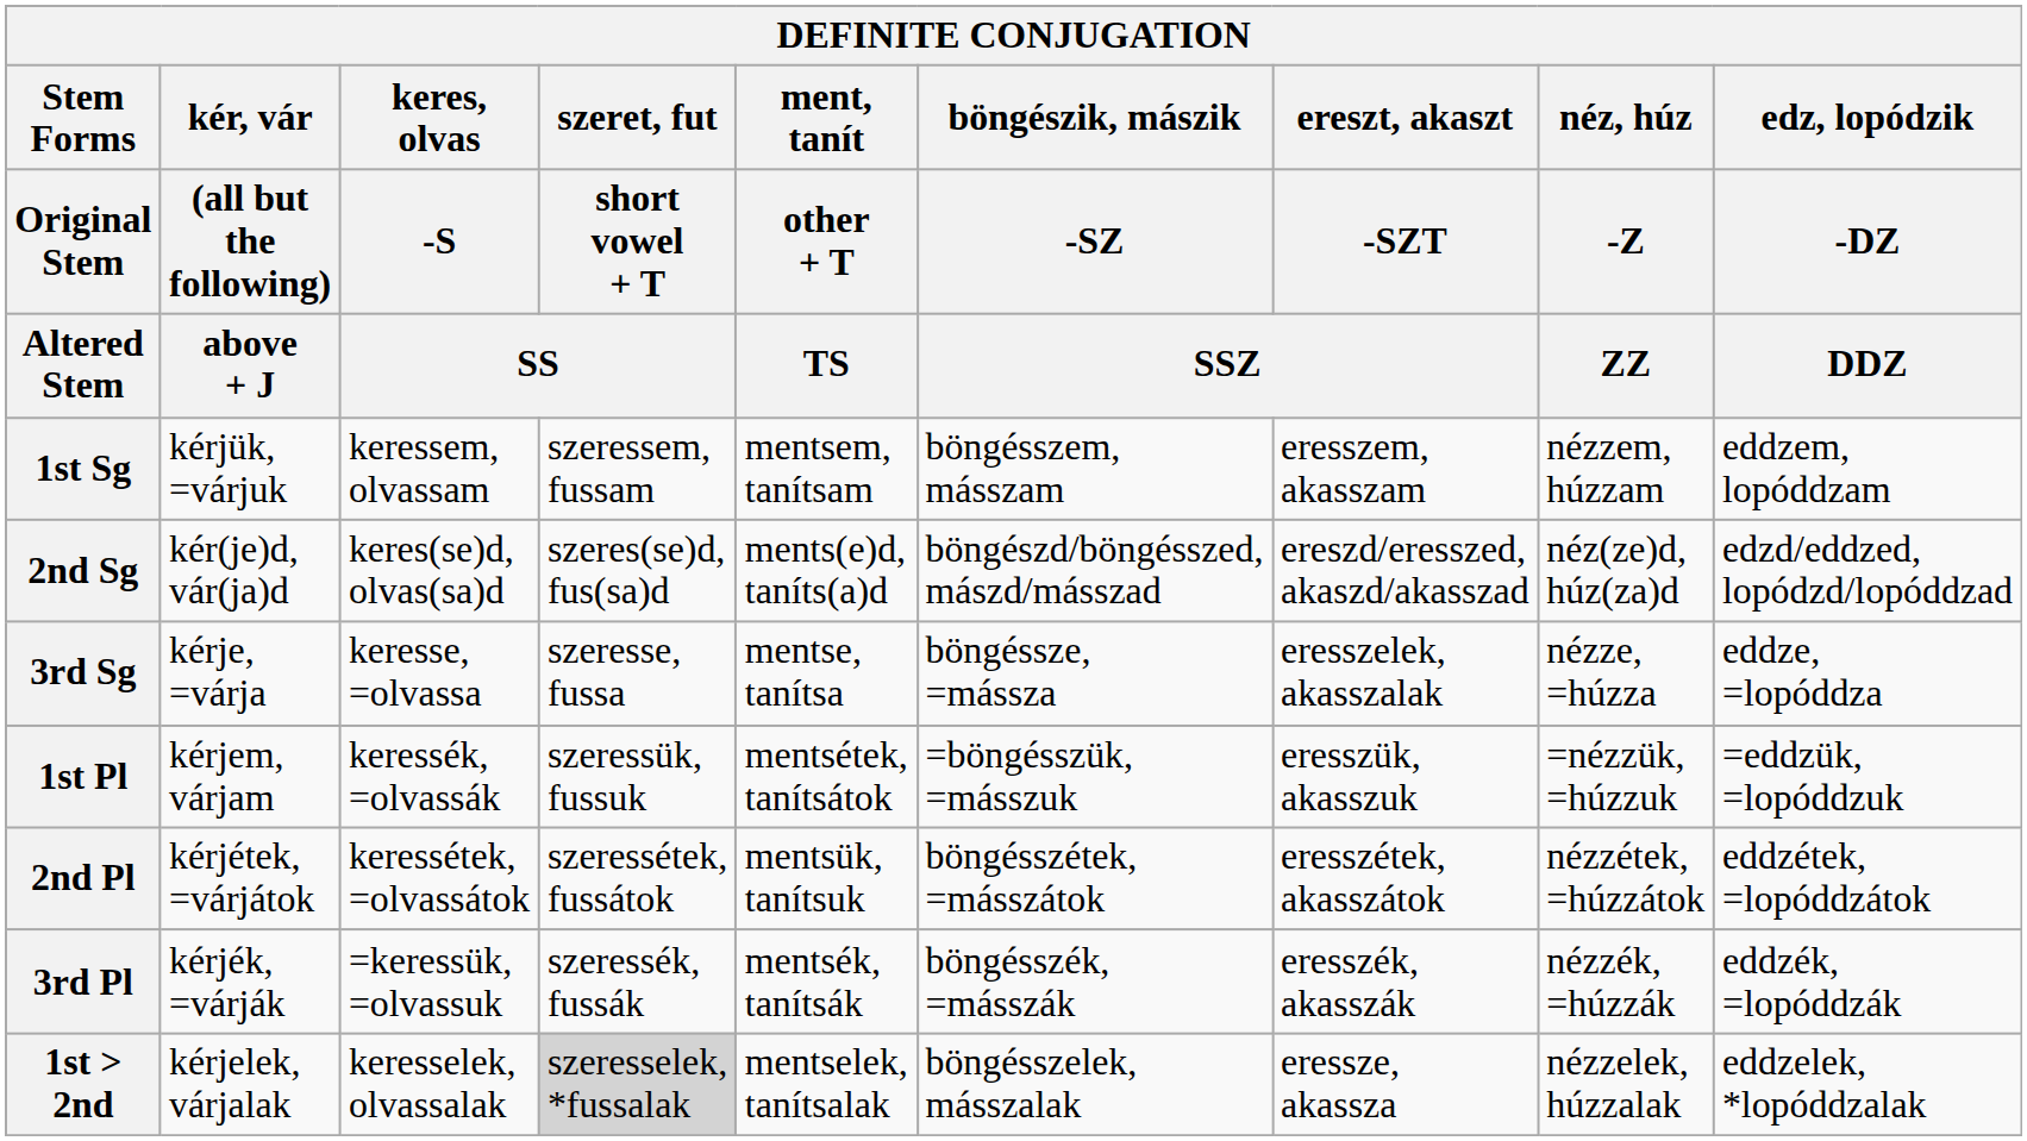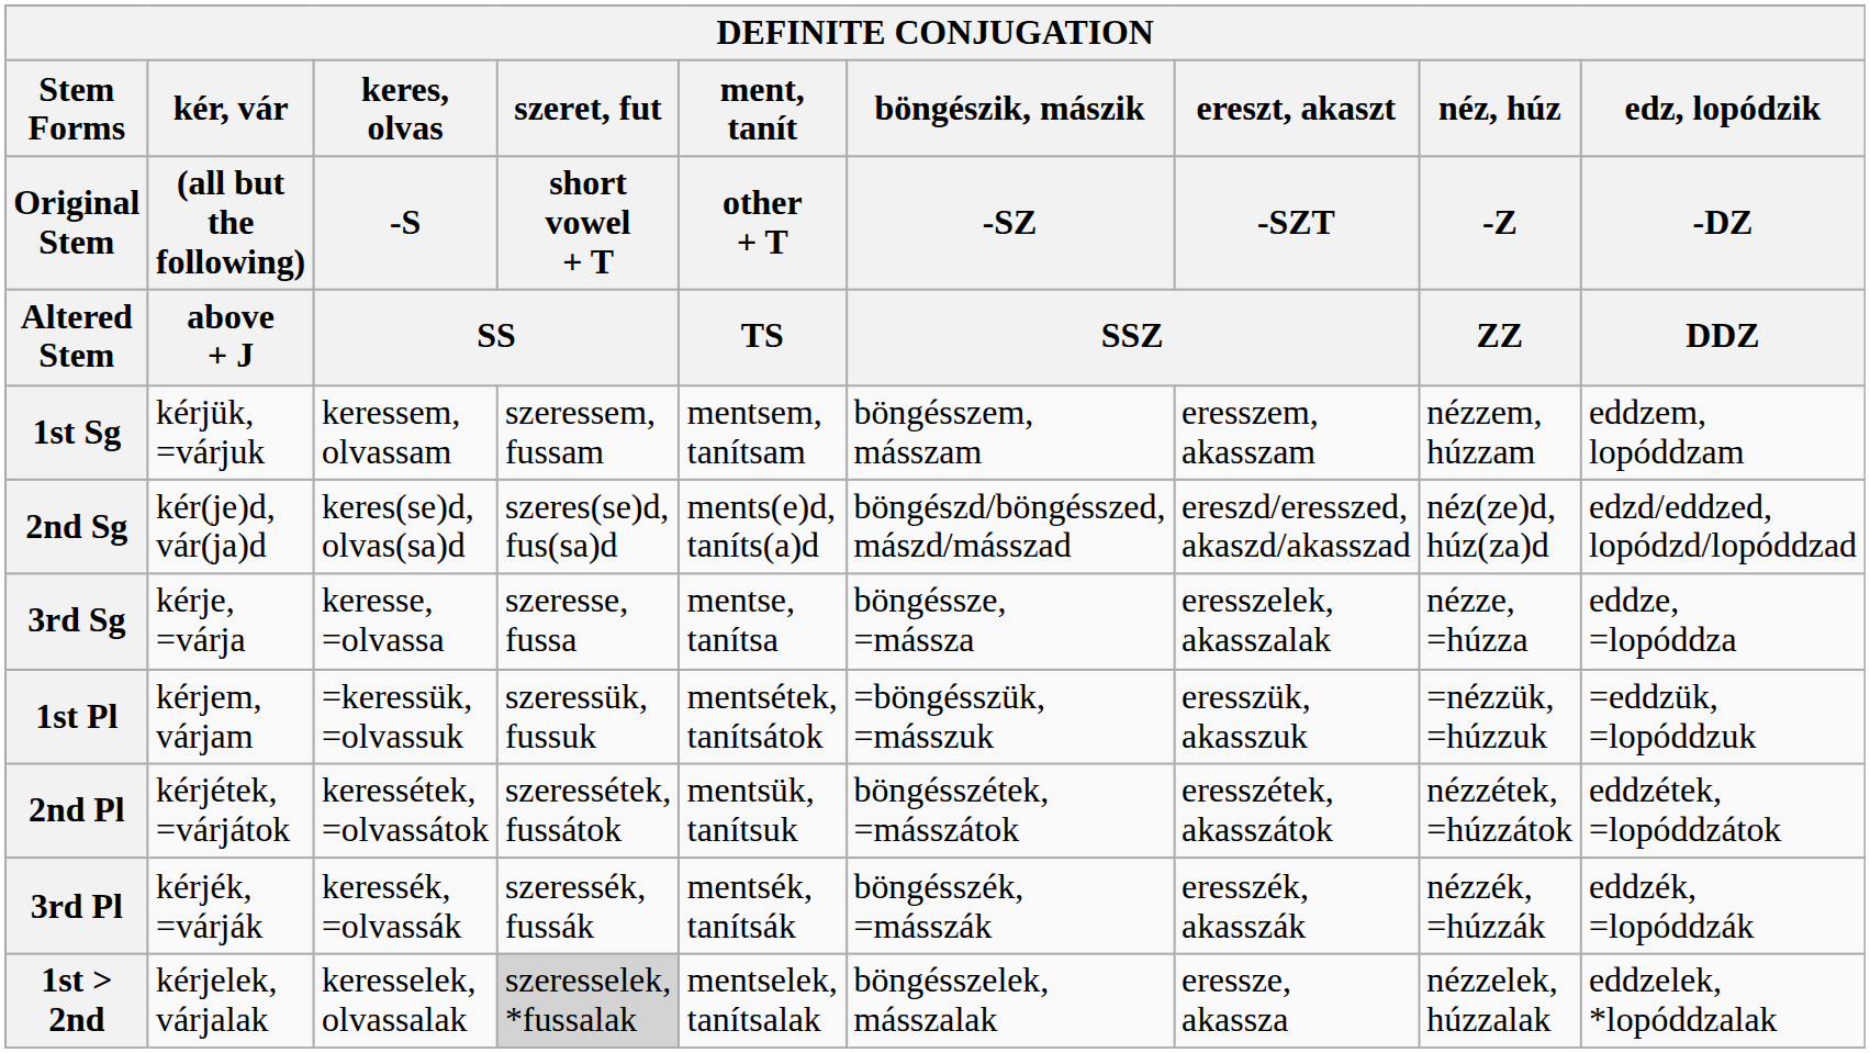 <table class="wikitable">
 <tr>
 <th colspan=10 align=center>DEFINITE CONJUGATION</th>
 </tr>
 <tr>
 <th>Stem Forms</th>
 <th>kér, vár</th>
 <th>kere<strong>s</strong>, olva<strong>s</strong></th>
 <th>szer<strong>et</strong>, f<strong>ut</strong></th>
 <th>me<strong>nt</strong>, tan<strong>ít</strong></th>
 <th>böngé<strong>sz</strong>ik, má<strong>sz</strong>ik</th>
 <th>ere<strong>szt</strong>, aka<strong>szt</strong></th>
 <th>né<strong>z</strong>, hú<strong>z</strong></th>
 <th>e<strong>dz</strong>, lopó<strong>dz</strong>ik</th>
 </tr>
 <tr>
 <th>Original Stem</th>
 <th>(all but the following)</th>
 <th>-S</th>
 <th>short vowel<br>+ T</th>
 <th>other<br>+ T</th>
 <th>-SZ</th>
 <th>-SZT</th>
 <th>-Z</th>
 <th>-DZ</th>
 </tr>
 <tr>
 <th>Altered Stem</th>
 <th>above<br>+ J</th>
 <th colspan=2>SS</th>
 <th>TS</th>
 <th colspan=2>SSZ</th>
 <th>ZZ</th>
 <th>DDZ</th>
 </tr>
 <tr>
 <th>1st Sg</th>
 <td>kérjük,<br>=várjuk</td>
 <td>keressem, olvassam</td>
 <td>szeressem, fussam</td>
 <td>mentsem, tanítsam</td>
 <td>böngésszem, másszam</td>
 <td>eresszem, akasszam</td>
 <td>nézzem, húzzam</td>
 <td>eddzem, lopóddzam</td>
 </tr>
 <tr>
 <th>2nd Sg</th>
 <td>kér(je)d,<br>vár(ja)d</td>
 <td>keres(se)d,<br>olvas(sa)d</td>
 <td>szeres(se)d,<br>fus(sa)d</td>
 <td>ments(e)d,<br>taníts(a)d</td>
 <td>böngészd/böngésszed,<br>mászd/másszad</td>
 <td>ereszd/eresszed,<br>akaszd/akasszad</td>
 <td>néz(ze)d,<br>húz(za)d</td>
 <td>edzd/eddzed,<br>lopódzd/lopóddzad</td>
 </tr>
 <tr>
 <th>3rd Sg</th>
 <td>kérje,<br>=várja</td>
 <td>keresse,<br>=olvassa</td>
 <td>szeresse,<br>fussa</td>
 <td>mentse,<br>tanítsa</td>
 <td>böngéssze,<br>=mássza</td>
 <td>eresszelek, akasszalak</td>
 <td>nézze,<br>=húzza</td>
 <td>eddze,<br>=lopóddza</td>
 </tr>
 <tr>
 <th>1st Pl</th>
 <td>kérjem, várjam</td>
-<td>keressék,<br>=olvassák</td>
+<td>=keressük,<br>=olvassuk</td>
 <td>szeressük,<br>fussuk</td>
 <td>mentsétek, tanítsátok</td>
 <td>=böngésszük,<br>=másszuk</td>
 <td>eresszük,<br>akasszuk</td>
 <td>=nézzük,<br>=húzzuk</td>
 <td>=eddzük,<br>=lopóddzuk</td>
 </tr>
 <tr>
 <th>2nd Pl</th>
 <td>kérjétek, =várjátok</td>
 <td>keressétek, =olvassátok</td>
 <td>szeressétek, fussátok</td>
 <td>mentsük,<br>tanítsuk</td>
 <td>böngésszétek, =másszátok</td>
 <td>eresszétek, akasszátok</td>
 <td>nézzétek, =húzzátok</td>
 <td>eddzétek, =lopóddzátok</td>
 </tr>
 <tr>
 <th>3rd Pl</th>
 <td>kérjék,<br>=várják</td>
-<td>=keressük,<br>=olvassuk</td>
+<td>keressék,<br>=olvassák</td>
 <td>szeressék,<br>fussák</td>
 <td>mentsék,<br>tanítsák</td>
 <td>böngésszék,<br>=másszák</td>
 <td>eresszék,<br>akasszák</td>
 <td>nézzék,<br>=húzzák</td>
 <td>eddzék,<br>=lopóddzák</td>
 </tr>
 <tr>
 <th>1st > 2nd</th>
 <td>kérjelek, várjalak</td>
 <td>keresselek, olvassalak</td>
 <td style="background: lightgrey;">szeresselek, *fussalak</td>
 <td>mentselek, tanítsalak</td>
 <td>böngésszelek, másszalak</td>
 <td>eressze,<br>akassza</td>
 <td>nézzelek, húzzalak</td>
 <td>eddzelek, *lopóddzalak</td>
 </tr>
 </table>
